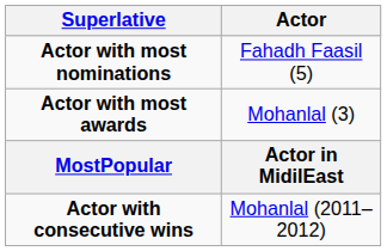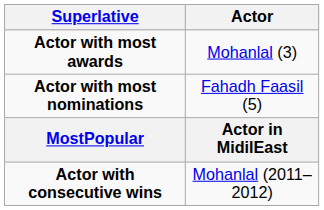 <table class="wikitable" width=50%>
 <tr bgcolor="#bebebe">
 <th><a href='#'>Superlative</a></th>
 <th>Actor</th>
 </tr>
 <tr style="text-align:center">
+<td><strong>Actor with most awards</strong></td>
+<td><a href='#'>Mohanlal</a> (3)</td>
+</tr>
+<tr style="text-align:center">
 <td><strong>Actor with most nominations</strong></td>
 <td><a href='#'>Fahadh Faasil</a> (5)</td>
-</tr>
-<tr style="text-align:center">
-<td><strong>Actor with most awards</strong></td>
-<td><a href='#'>Mohanlal</a> (3)</td>
 </tr>
 <tr style="text-align:center">
 <th><a href='#'>MostPopular</a></th>
 <th>Actor in MidilEast</th>
 </tr>
 <tr style="text-align:center">
 <td><strong>Actor with consecutive wins</strong></td>
 <td><a href='#'>Mohanlal</a> (2011–2012)</td>
 </tr>
 </table>
